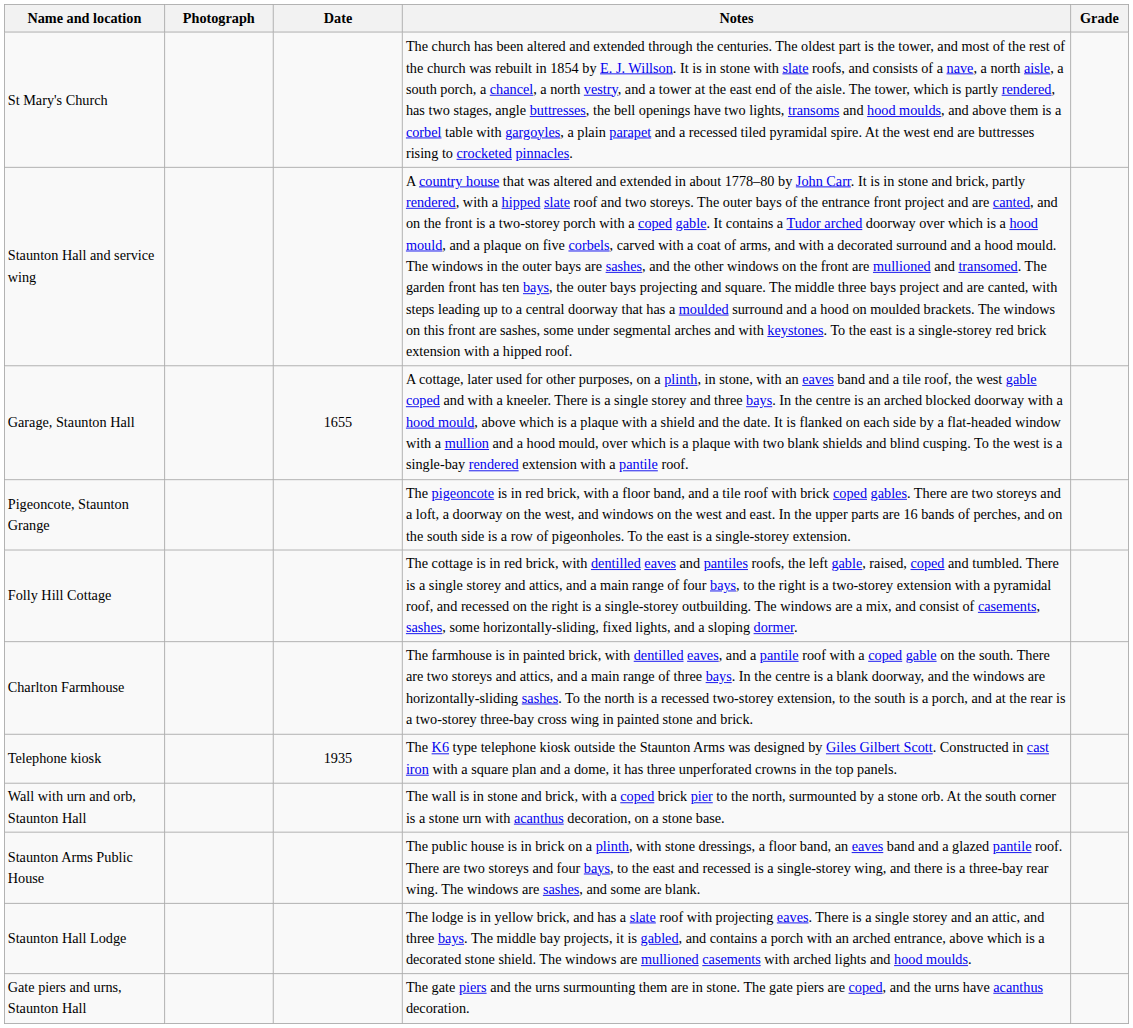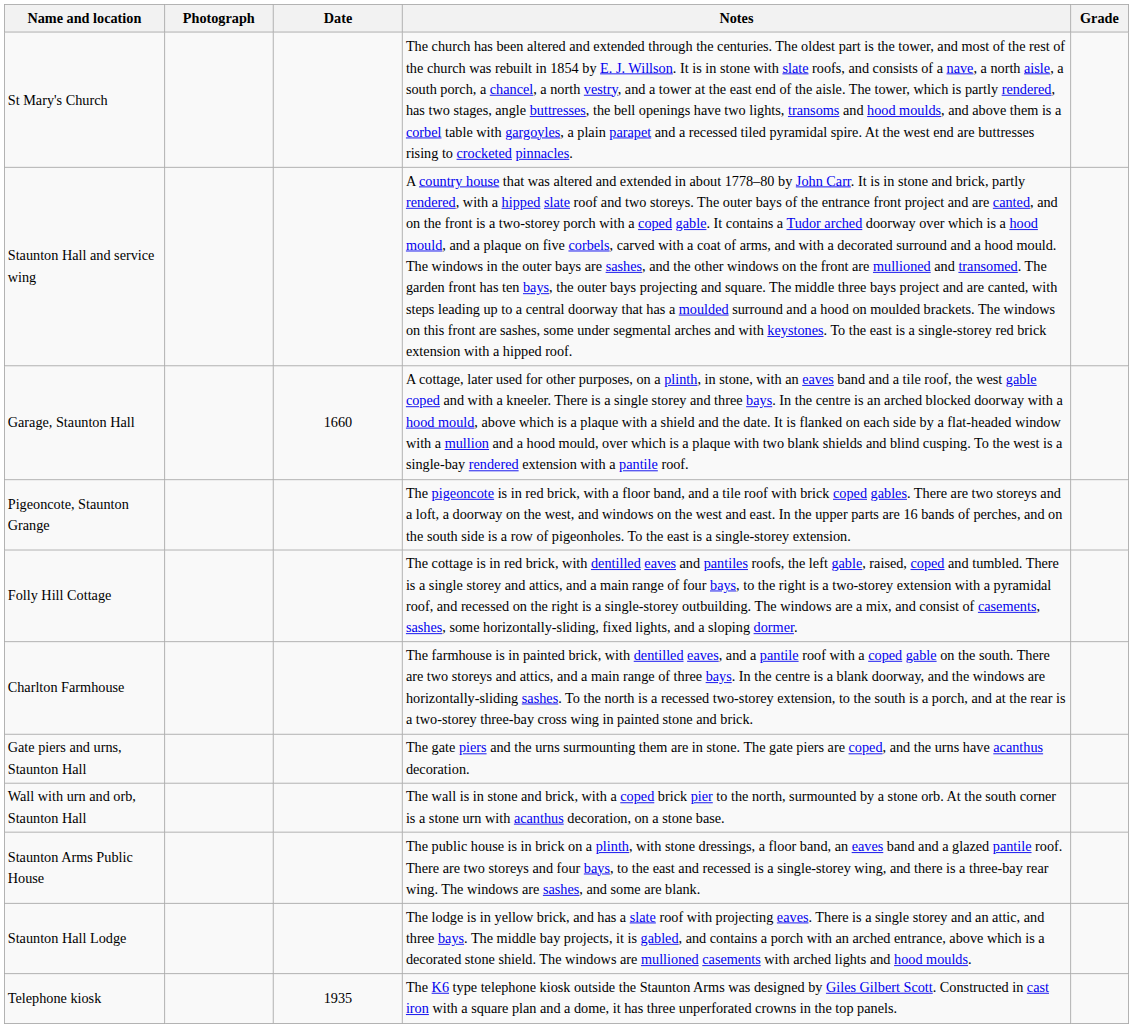 <table class="wikitable sortable plainrowheaders" style="width:100%; border:0px; text-align:left; line-height:150%">
 <tr>
 <th scope="col"  style="width:150px">Name and location</th>
 <th scope="col"  style="width:100px" class="unsortable">Photograph</th>
 <th scope="col"  style="width:120px">Date</th>
 <th scope="col"  style="width:650px" class="unsortable">Notes</th>
 <th scope="col"  style="width:50px">Grade</th>
 </tr>
 <tr>
 <td>St Mary's Church<br><small></small></td>
 <td></td>
 <td align="center"></td>
 <td>The church has been altered and extended through the centuries.  The oldest part is the tower, and most of the rest of the church was rebuilt in 1854 by <a href='#'>E. J. Willson</a>.  It is in stone with <a href='#'>slate</a> roofs, and consists of a <a href='#'>nave</a>, a north <a href='#'>aisle</a>, a south porch, a <a href='#'>chancel</a>, a north <a href='#'>vestry</a>, and a tower at the east end of the aisle.  The tower, which is partly <a href='#'>rendered</a>, has two stages, angle <a href='#'>buttresses</a>, the bell openings have two lights, <a href='#'>transoms</a> and <a href='#'>hood moulds</a>, and above them is a <a href='#'>corbel</a> table with <a href='#'>gargoyles</a>, a plain <a href='#'>parapet</a> and a recessed tiled pyramidal spire.  At the west end are buttresses rising to <a href='#'>crocketed</a> <a href='#'>pinnacles</a>.</td>
 <td align="center" ></td>
 </tr>
 <tr>
 <td>Staunton Hall and service wing<br><small></small></td>
 <td></td>
 <td align="center"></td>
 <td>A <a href='#'>country house</a> that was altered and extended in about 1778–80 by <a href='#'>John Carr</a>.  It is in stone and brick, partly <a href='#'>rendered</a>, with a <a href='#'>hipped</a> <a href='#'>slate</a> roof and two storeys.  The outer bays of the entrance front project and are <a href='#'>canted</a>, and on the front is a two-storey porch with a <a href='#'>coped</a> <a href='#'>gable</a>.  It contains a <a href='#'>Tudor arched</a> doorway over which is a <a href='#'>hood mould</a>, and a plaque on five <a href='#'>corbels</a>, carved with a coat of arms, and with a decorated surround and a hood mould.  The windows in the outer bays are <a href='#'>sashes</a>, and the other windows on the front are <a href='#'>mullioned</a> and <a href='#'>transomed</a>.  The garden front has ten <a href='#'>bays</a>, the outer bays projecting and square.  The middle three bays project and are canted, with steps leading up to a central doorway that has a <a href='#'>moulded</a> surround and a hood on moulded brackets.  The windows on this front are sashes, some under segmental arches and with <a href='#'>keystones</a>.  To the east is a single-storey red brick extension with a hipped roof.</td>
 <td align="center" ></td>
 </tr>
 <tr>
 <td>Garage, Staunton Hall<br><small></small></td>
 <td></td>
-<td align="center">1655</td>
+<td align="center">1660</td>
 <td>A cottage, later used for other purposes, on a <a href='#'>plinth</a>, in stone, with an <a href='#'>eaves</a> band and a tile roof, the west <a href='#'>gable</a> <a href='#'>coped</a> and with a kneeler.  There is a single storey and three <a href='#'>bays</a>.  In the centre is an arched blocked doorway with a <a href='#'>hood mould</a>, above which is a plaque with a shield and the date.  It is flanked on each side by a flat-headed window with a <a href='#'>mullion</a> and a hood mould, over which is a plaque with two blank shields and blind cusping.  To the west is a single-bay <a href='#'>rendered</a> extension with a <a href='#'>pantile</a> roof.</td>
 <td align="center" ></td>
 </tr>
 <tr>
 <td>Pigeoncote, Staunton Grange<br><small></small></td>
 <td></td>
 <td align="center"></td>
 <td>The <a href='#'>pigeoncote</a> is in red brick, with a floor band, and a tile roof with brick <a href='#'>coped</a> <a href='#'>gables</a>.  There are two storeys and a loft, a doorway on the west, and windows on the west and east.  In the upper parts are 16 bands of perches, and on the south side is a row of pigeonholes.  To the east is a single-storey extension.</td>
 <td align="center" ></td>
 </tr>
 <tr>
 <td>Folly Hill Cottage<br><small></small></td>
 <td></td>
 <td align="center"></td>
 <td>The cottage is in red brick, with <a href='#'>dentilled</a> <a href='#'>eaves</a> and <a href='#'>pantiles</a> roofs, the left <a href='#'>gable</a>, raised, <a href='#'>coped</a> and tumbled.  There is a single storey and attics, and a main range of four <a href='#'>bays</a>, to the right is a two-storey extension with a pyramidal roof, and recessed on the right is a single-storey outbuilding.  The windows are a mix, and consist of <a href='#'>casements</a>, <a href='#'>sashes</a>, some horizontally-sliding, fixed lights, and a sloping <a href='#'>dormer</a>.</td>
 <td align="center" ></td>
 </tr>
 <tr>
 <td>Charlton Farmhouse<br><small></small></td>
 <td></td>
 <td align="center"></td>
 <td>The farmhouse is in painted brick, with <a href='#'>dentilled</a> <a href='#'>eaves</a>, and a <a href='#'>pantile</a> roof with a <a href='#'>coped</a> <a href='#'>gable</a> on the south.  There are two storeys and attics, and a main range of three <a href='#'>bays</a>.  In the centre is a blank doorway, and the windows are horizontally-sliding <a href='#'>sashes</a>.  To the north is a recessed two-storey extension, to the south is a porch, and at the rear is a two-storey three-bay cross wing in painted stone and brick.</td>
 <td align="center" ></td>
 </tr>
 <tr>
-<td>Telephone kiosk<br><small></small></td>
+<td>Gate piers and urns, Staunton Hall<br><small></small></td>
 <td></td>
-<td align="center">1935</td>
-<td>The <a href='#'>K6</a> type telephone kiosk outside the Staunton Arms was designed by <a href='#'>Giles Gilbert Scott</a>.  Constructed in <a href='#'>cast iron</a> with a square plan and a dome, it has three unperforated crowns in the top panels.</td>
+<td align="center"></td>
+<td>The gate <a href='#'>piers</a> and the urns surmounting them are in stone.  The gate piers are <a href='#'>coped</a>, and the urns have <a href='#'>acanthus</a> decoration.</td>
 <td align="center" ></td>
 </tr>
 <tr>
 <td>Wall with urn and orb, Staunton Hall<br><small></small></td>
 <td></td>
 <td align="center"></td>
 <td>The wall is in stone and brick, with a <a href='#'>coped</a> brick <a href='#'>pier</a> to the north, surmounted by a stone orb.  At the south corner is a stone urn with <a href='#'>acanthus</a> decoration, on a stone base.</td>
 <td align="center" ></td>
 </tr>
 <tr>
 <td>Staunton Arms Public House<br><small></small></td>
 <td></td>
 <td align="center"></td>
 <td>The public house is in brick on a <a href='#'>plinth</a>, with stone dressings, a floor band, an <a href='#'>eaves</a> band and a glazed <a href='#'>pantile</a> roof.  There are two storeys and four <a href='#'>bays</a>, to the east and recessed is a single-storey wing, and there is a three-bay rear wing.  The windows are <a href='#'>sashes</a>, and some are blank.</td>
 <td align="center" ></td>
 </tr>
 <tr>
 <td>Staunton Hall Lodge<br><small></small></td>
 <td></td>
 <td align="center"></td>
 <td>The lodge is in yellow brick, and has a <a href='#'>slate</a> roof with projecting <a href='#'>eaves</a>.  There is a single storey and an attic, and three <a href='#'>bays</a>.  The middle bay projects, it is <a href='#'>gabled</a>, and contains a porch with an arched entrance, above which is a decorated stone shield.  The windows are <a href='#'>mullioned</a> <a href='#'>casements</a> with arched lights and <a href='#'>hood moulds</a>.</td>
 <td align="center" ></td>
 </tr>
 <tr>
-<td>Gate piers and urns, Staunton Hall<br><small></small></td>
+<td>Telephone kiosk<br><small></small></td>
 <td></td>
-<td align="center"></td>
-<td>The gate <a href='#'>piers</a> and the urns surmounting them are in stone.  The gate piers are <a href='#'>coped</a>, and the urns have <a href='#'>acanthus</a> decoration.</td>
+<td align="center">1935</td>
+<td>The <a href='#'>K6</a> type telephone kiosk outside the Staunton Arms was designed by <a href='#'>Giles Gilbert Scott</a>.  Constructed in <a href='#'>cast iron</a> with a square plan and a dome, it has three unperforated crowns in the top panels.</td>
 <td align="center" ></td>
 </tr>
 <tr>
 </tr>
 </table>
